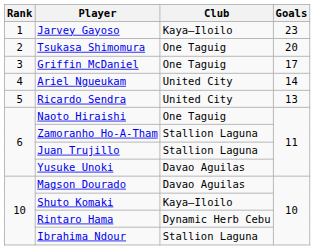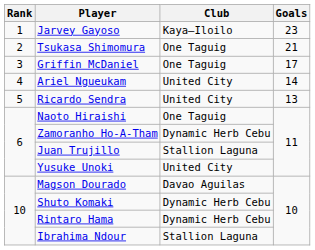 <table class="wikitable">
 <tr>
 <th>Rank</th>
 <th>Player</th>
 <th>Club</th>
 <th>Goals</th>
 </tr>
 <tr>
 <td rowspan="1" style="text-align:center;">1</td>
 <td> <a href='#'>Jarvey Gayoso</a></td>
 <td>Kaya–Iloilo</td>
 <td rowspan="1" style="text-align:center;">23</td>
 </tr>
 <tr>
 <td rowspan="1" style="text-align:center;">2</td>
 <td> <a href='#'>Tsukasa Shimomura</a></td>
 <td>One Taguig</td>
-<td rowspan="1" style="text-align:center;">20</td>
+<td rowspan="1" style="text-align:center;">21</td>
 </tr>
 <tr>
 <td rowspan="1" style="text-align:center;">3</td>
 <td> <a href='#'>Griffin McDaniel</a></td>
 <td>One Taguig</td>
 <td rowspan="1" style="text-align:center;">17</td>
 </tr>
 <tr>
 <td rowspan="1" style="text-align:center;">4</td>
 <td> <a href='#'>Ariel Ngueukam</a></td>
 <td>United City</td>
 <td rowspan="1" style="text-align:center;">14</td>
 </tr>
 <tr>
 <td rowspan="1" style="text-align:center;">5</td>
 <td> <a href='#'>Ricardo Sendra</a></td>
 <td>United City</td>
 <td rowspan="1" style="text-align:center;">13</td>
 </tr>
 <tr>
 <td rowspan="4" style="text-align:center;">6</td>
 <td> <a href='#'>Naoto Hiraishi</a></td>
 <td>One Taguig</td>
 <td rowspan="4" style="text-align:center;">11</td>
 </tr>
 <tr>
 <td> <a href='#'>Zamoranho Ho-A-Tham</a></td>
-<td>Stallion Laguna</td>
+<td>Dynamic Herb Cebu</td>
 </tr>
 <tr>
 <td> <a href='#'>Juan Trujillo</a></td>
 <td>Stallion Laguna</td>
 </tr>
 <tr>
 <td> <a href='#'>Yusuke Unoki</a></td>
-<td>Davao Aguilas</td>
+<td>United City</td>
 </tr>
 <tr>
 <td rowspan="4" style="text-align:center;">10</td>
 <td> <a href='#'>Magson Dourado</a></td>
 <td>Davao Aguilas</td>
 <td rowspan="4" style="text-align:center;">10</td>
 </tr>
 <tr>
 <td> <a href='#'>Shuto Komaki</a></td>
-<td>Kaya–Iloilo</td>
+<td>Dynamic Herb Cebu</td>
 </tr>
 <tr>
 <td> <a href='#'>Rintaro Hama</a></td>
 <td>Dynamic Herb Cebu</td>
 </tr>
 <tr>
 <td> <a href='#'>Ibrahima Ndour</a></td>
 <td>Stallion Laguna</td>
 </tr>
 </table>
